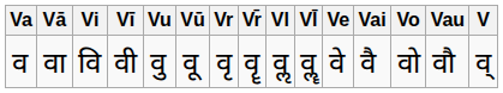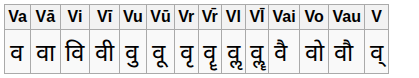 <table class="wikitable">
 <tr>
 <th>Va</th>
 <th>Vā</th>
 <th>Vi</th>
 <th>Vī</th>
 <th>Vu</th>
 <th>Vū</th>
 <th>Vr</th>
 <th>Vr̄</th>
 <th>Vl</th>
 <th>Vl̄</th>
-<th>Ve</th>
 <th>Vai</th>
 <th>Vo</th>
 <th>Vau</th>
 <th>V</th>
 </tr>
 <tr style="font-size: 150%;">
 <td>व</td>
 <td>वा</td>
 <td>वि</td>
 <td>वी</td>
 <td>वु</td>
 <td>वू</td>
 <td>वृ</td>
 <td>वॄ</td>
 <td>वॢ</td>
 <td>वॣ</td>
-<td>वे</td>
 <td>वै</td>
 <td>वो</td>
 <td>वौ</td>
 <td>व्</td>
 </tr>
 </table>
